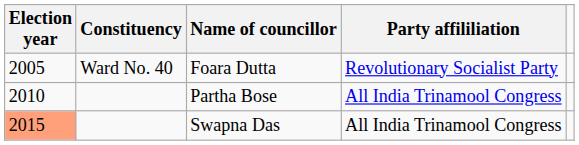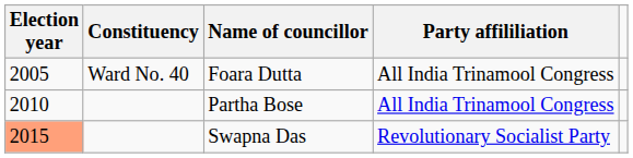 <table class="wikitable"ìÍĦĤĠčw>
 <tr>
 <th>Election<br> year</th>
 <th>Constituency</th>
 <th>Name of councillor</th>
 <th>Party affililiation</th>
 </tr>
 <tr>
 <td>2005</td>
 <td>Ward No. 40</td>
 <td>Foara Dutta</td>
-<td><a href='#'>Revolutionary Socialist Party</a></td>
+<td>All India Trinamool Congress</td>
 <td></td>
 </tr>
 <tr>
 <td>2010</td>
 <td></td>
 <td>Partha Bose</td>
 <td><a href='#'>All India Trinamool Congress</a></td>
 <td></td>
 </tr>
 <tr>
 <td style="background: lightsalmon;">2015</td>
 <td></td>
 <td>Swapna Das</td>
-<td>All India Trinamool Congress</td>
+<td><a href='#'>Revolutionary Socialist Party</a></td>
 <td></td>
 </tr>
 </table>
